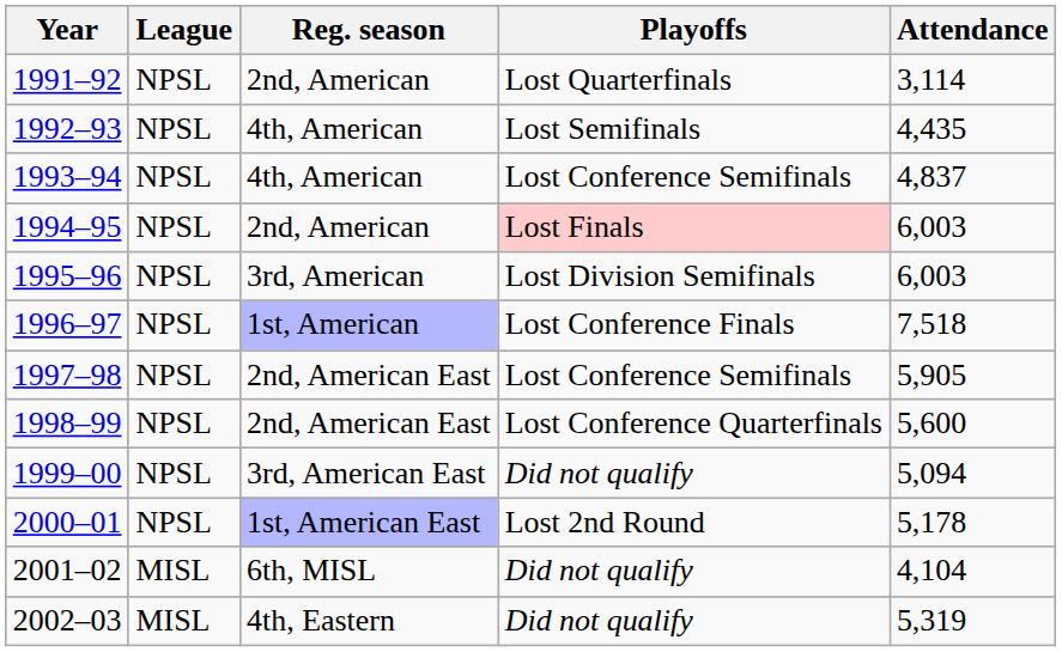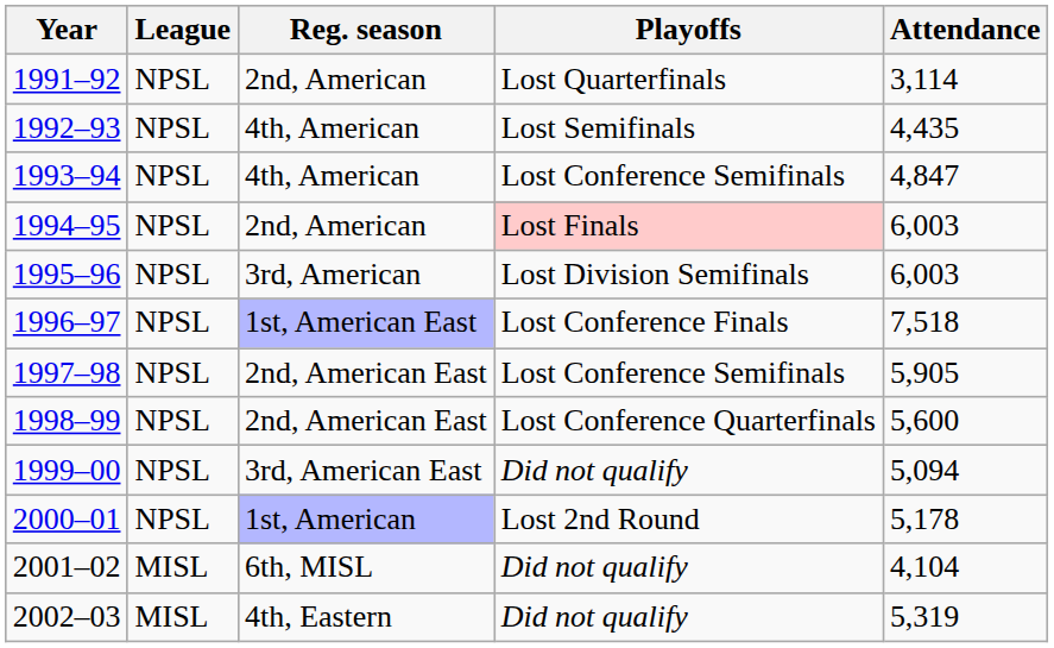 <table class="wikitable">
 <tr>
 <th>Year</th>
 <th>League</th>
 <th>Reg. season</th>
 <th>Playoffs</th>
 <th>Attendance</th>
 </tr>
 <tr>
 <td><a href='#'>1991–92</a></td>
 <td>NPSL</td>
 <td>2nd, American</td>
 <td>Lost Quarterfinals</td>
 <td>3,114</td>
 </tr>
 <tr>
 <td><a href='#'>1992–93</a></td>
 <td>NPSL</td>
 <td>4th, American</td>
 <td>Lost Semifinals</td>
 <td>4,435</td>
 </tr>
 <tr>
 <td><a href='#'>1993–94</a></td>
 <td>NPSL</td>
 <td>4th, American</td>
 <td>Lost Conference Semifinals</td>
-<td>4,837</td>
+<td>4,847</td>
 </tr>
 <tr>
 <td><a href='#'>1994–95</a></td>
 <td>NPSL</td>
 <td>2nd, American</td>
 <td style="background:#ffcbcb;">Lost Finals</td>
 <td>6,003</td>
 </tr>
 <tr>
 <td><a href='#'>1995–96</a></td>
 <td>NPSL</td>
 <td>3rd, American</td>
 <td>Lost Division Semifinals</td>
 <td>6,003</td>
 </tr>
 <tr>
 <td><a href='#'>1996–97</a></td>
 <td>NPSL</td>
-<td bgcolor="B3B7FF">1st, American</td>
+<td bgcolor="B3B7FF">1st, American East</td>
 <td>Lost Conference Finals</td>
 <td>7,518</td>
 </tr>
 <tr>
 <td><a href='#'>1997–98</a></td>
 <td>NPSL</td>
 <td>2nd, American East</td>
 <td>Lost Conference Semifinals</td>
 <td>5,905</td>
 </tr>
 <tr>
 <td><a href='#'>1998–99</a></td>
 <td>NPSL</td>
 <td>2nd, American East</td>
 <td>Lost Conference Quarterfinals</td>
 <td>5,600</td>
 </tr>
 <tr>
 <td><a href='#'>1999–00</a></td>
 <td>NPSL</td>
 <td>3rd, American East</td>
 <td><em>Did not qualify</em></td>
 <td>5,094</td>
 </tr>
 <tr>
 <td><a href='#'>2000–01</a></td>
 <td>NPSL</td>
-<td bgcolor="B3B7FF">1st, American East</td>
+<td bgcolor="B3B7FF">1st, American</td>
 <td>Lost 2nd Round</td>
 <td>5,178</td>
 </tr>
 <tr>
 <td>2001–02</td>
 <td>MISL</td>
 <td>6th, MISL</td>
 <td><em>Did not qualify</em></td>
 <td>4,104</td>
 </tr>
 <tr>
 <td>2002–03</td>
 <td>MISL</td>
 <td>4th, Eastern</td>
 <td><em>Did not qualify</em></td>
 <td>5,319</td>
 </tr>
 </table>
